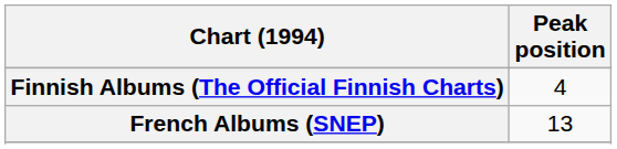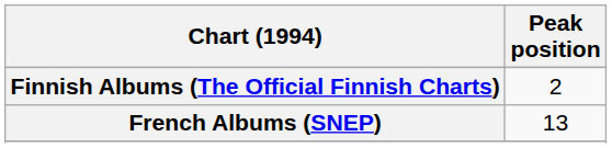 <table class="wikitable sortable plainrowheaders" style="text-align:center">
 <tr>
 <th>Chart (1994)</th>
 <th>Peak<br>position</th>
 </tr>
 <tr>
 </tr>
 <tr>
 </tr>
 <tr>
 </tr>
 <tr>
 </tr>
 <tr>
 <th scope="row">Finnish Albums (<a href='#'>The Official Finnish Charts</a>)</th>
-<td>4</td>
+<td>2</td>
 </tr>
 <tr>
 <th scope="row">French Albums (<a href='#'>SNEP</a>)</th>
 <td>13</td>
 </tr>
 <tr>
 </tr>
 <tr>
 </tr>
 <tr>
 </tr>
 <tr>
 </tr>
 <tr>
 </tr>
 <tr>
 </tr>
 <tr>
 </tr>
 <tr>
 </tr>
 <tr>
 </tr>
 </table>
